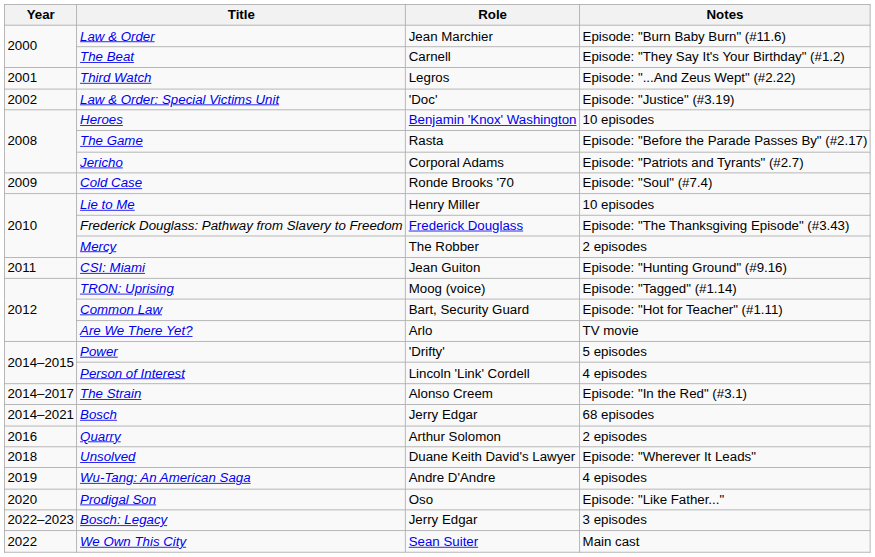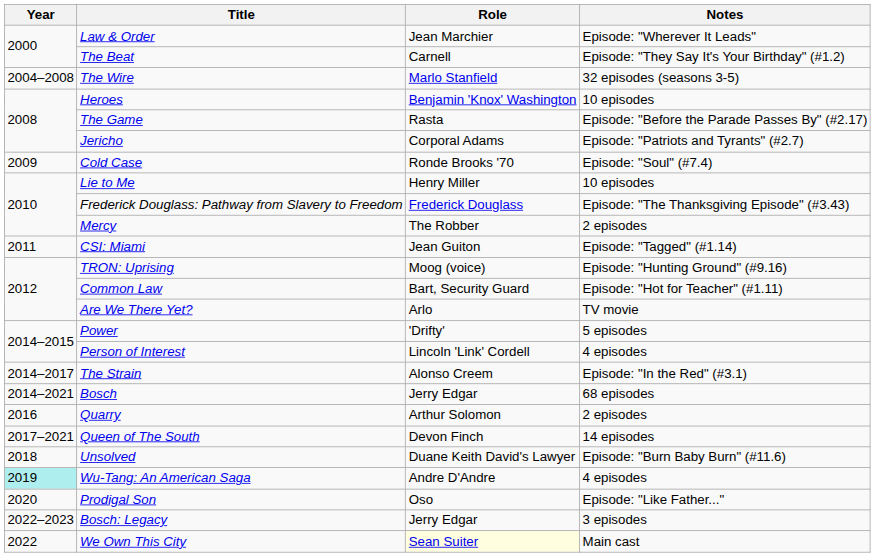 <table class="wikitable sortable">
 <tr>
 <th>Year</th>
 <th>Title</th>
 <th>Role</th>
 <th class="unsortable">Notes</th>
 </tr>
 <tr>
 <td rowspan="2">2000</td>
 <td><em><a href='#'>Law & Order</a></em></td>
 <td>Jean Marchier</td>
-<td>Episode: "Burn Baby Burn" (#11.6)</td>
+<td>Episode: "Wherever It Leads"</td>
 </tr>
 <tr>
 <td><em><a href='#'>The Beat</a></em></td>
 <td>Carnell</td>
 <td>Episode: "They Say It's Your Birthday" (#1.2)</td>
 </tr>
 <tr>
-<td>2001</td>
-<td><em><a href='#'>Third Watch</a></em></td>
-<td>Legros</td>
-<td>Episode: "...And Zeus Wept" (#2.22)</td>
-</tr>
-<tr>
-<td>2002</td>
-<td><em><a href='#'>Law & Order: Special Victims Unit</a></em></td>
-<td>'Doc'</td>
-<td>Episode: "Justice" (#3.19)</td>
+<td>2004–2008</td>
+<td><em><a href='#'>The Wire</a></em></td>
+<td><a href='#'>Marlo Stanfield</a></td>
+<td>32 episodes (seasons 3-5)</td>
 </tr>
 <tr>
 <td rowspan="3">2008</td>
 <td><em><a href='#'>Heroes</a></em></td>
 <td><a href='#'>Benjamin 'Knox' Washington</a></td>
 <td>10 episodes</td>
 </tr>
 <tr>
 <td><em><a href='#'>The Game</a></em></td>
 <td>Rasta</td>
 <td>Episode: "Before the Parade Passes By" (#2.17)</td>
 </tr>
 <tr>
 <td><em><a href='#'>Jericho</a></em></td>
 <td>Corporal Adams</td>
 <td>Episode: "Patriots and Tyrants" (#2.7)</td>
 </tr>
 <tr>
 <td>2009</td>
 <td><em><a href='#'>Cold Case</a></em></td>
 <td>Ronde Brooks '70</td>
 <td>Episode: "Soul" (#7.4)</td>
 </tr>
 <tr>
 <td rowspan="3">2010</td>
 <td><em><a href='#'>Lie to Me</a></em></td>
 <td>Henry Miller</td>
 <td>10 episodes</td>
 </tr>
 <tr>
 <td><em>Frederick Douglass: Pathway from Slavery to Freedom</em></td>
 <td><a href='#'>Frederick Douglass</a></td>
 <td>Episode: "The Thanksgiving Episode" (#3.43)</td>
 </tr>
 <tr>
 <td><em><a href='#'>Mercy</a></em></td>
 <td>The Robber</td>
 <td>2 episodes</td>
 </tr>
 <tr>
 <td>2011</td>
 <td><em><a href='#'>CSI: Miami</a></em></td>
 <td>Jean Guiton</td>
-<td>Episode: "Hunting Ground" (#9.16)</td>
+<td>Episode: "Tagged" (#1.14)</td>
 </tr>
 <tr>
 <td rowspan="3">2012</td>
 <td><em><a href='#'>TRON: Uprising</a></em></td>
 <td>Moog (voice)</td>
-<td>Episode: "Tagged" (#1.14)</td>
+<td>Episode: "Hunting Ground" (#9.16)</td>
 </tr>
 <tr>
 <td><em><a href='#'>Common Law</a></em></td>
 <td>Bart, Security Guard</td>
 <td>Episode: "Hot for Teacher" (#1.11)</td>
 </tr>
 <tr>
 <td><em><a href='#'>Are We There Yet?</a></em></td>
 <td>Arlo</td>
 <td>TV movie</td>
 </tr>
 <tr>
 <td rowspan="2">2014–2015</td>
 <td><em><a href='#'>Power</a></em></td>
 <td>'Drifty'</td>
 <td>5 episodes</td>
 </tr>
 <tr>
 <td><em><a href='#'>Person of Interest</a></em></td>
 <td>Lincoln 'Link' Cordell</td>
 <td>4 episodes</td>
 </tr>
 <tr>
 <td>2014–2017</td>
 <td><em><a href='#'>The Strain</a></em></td>
 <td>Alonso Creem</td>
 <td>Episode: "In the Red" (#3.1)</td>
 </tr>
 <tr>
 <td>2014–2021</td>
 <td><em><a href='#'>Bosch</a></em></td>
 <td>Jerry Edgar</td>
 <td>68 episodes</td>
 </tr>
 <tr>
 <td>2016</td>
 <td><em><a href='#'>Quarry</a></em></td>
 <td>Arthur Solomon</td>
 <td>2 episodes</td>
 </tr>
 <tr>
+<td>2017–2021</td>
+<td><em><a href='#'>Queen of The South</a></em></td>
+<td>Devon Finch</td>
+<td>14 episodes</td>
+</tr>
+<tr>
 <td>2018</td>
 <td><em><a href='#'>Unsolved</a></em></td>
 <td>Duane Keith David's Lawyer</td>
-<td>Episode: "Wherever It Leads"</td>
+<td>Episode: "Burn Baby Burn" (#11.6)</td>
 </tr>
 <tr>
-<td>2019</td>
+<td style="background: paleturquoise;">2019</td>
 <td><em><a href='#'>Wu-Tang: An American Saga</a></em></td>
 <td>Andre D'Andre</td>
 <td>4 episodes</td>
 </tr>
 <tr>
 <td>2020</td>
 <td><em><a href='#'>Prodigal Son</a></em></td>
 <td>Oso</td>
 <td>Episode: "Like Father..."</td>
 </tr>
 <tr>
 <td>2022–2023</td>
 <td><em><a href='#'>Bosch: Legacy</a></em></td>
 <td>Jerry Edgar</td>
 <td>3 episodes</td>
 </tr>
 <tr>
 <td>2022</td>
 <td><em><a href='#'>We Own This City</a></em></td>
-<td><a href='#'>Sean Suiter</a></td>
+<td style="background: lightyellow;"><a href='#'>Sean Suiter</a></td>
 <td>Main cast</td>
 </tr>
 </table>
